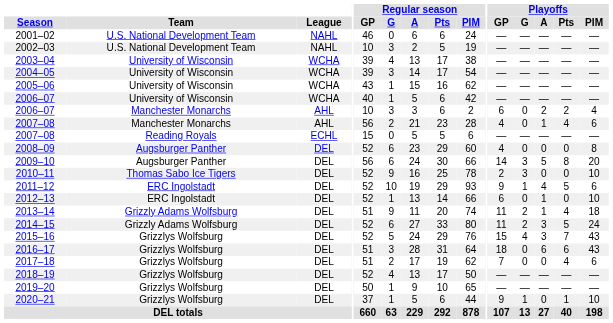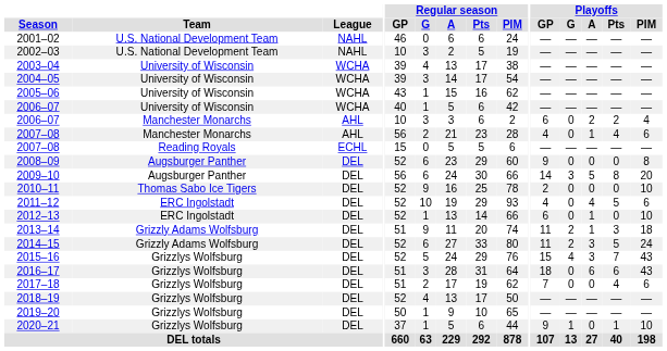 <table border="0" cellpadding="1" cellspacing="0" style="text-align:center; width:60em">
 <tr bgcolor="#e0e0e0">
 <th colspan="3" bgcolor="#ffffff"></th>
 <th rowspan="99" bgcolor="#ffffff"></th>
 <th colspan="5"><a href='#'>Regular season</a></th>
 <th rowspan="99" bgcolor="#ffffff"></th>
 <th colspan="5"><a href='#'>Playoffs</a></th>
 </tr>
 <tr bgcolor="#e0e0e0">
 <th><a href='#'>Season</a></th>
 <th>Team</th>
 <th>League</th>
 <th>GP</th>
 <th><a href='#'>G</a></th>
 <th><a href='#'>A</a></th>
 <th><a href='#'>Pts</a></th>
 <th><a href='#'>PIM</a></th>
 <th>GP</th>
 <th>G</th>
 <th>A</th>
 <th>Pts</th>
 <th>PIM</th>
 </tr>
 <tr ALIGN="center">
 <td>2001–02</td>
 <td><a href='#'>U.S. National Development Team</a></td>
 <td><a href='#'>NAHL</a></td>
 <td>46</td>
 <td>0</td>
 <td>6</td>
 <td>6</td>
 <td>24</td>
 <td>—</td>
 <td>—</td>
 <td>—</td>
 <td>—</td>
 <td>—</td>
 </tr>
 <tr ALIGN="center" bgcolor="#f0f0f0">
 <td>2002–03</td>
 <td>U.S. National Development Team</td>
 <td>NAHL</td>
 <td>10</td>
 <td>3</td>
 <td>2</td>
 <td>5</td>
 <td>19</td>
 <td>—</td>
 <td>—</td>
 <td>—</td>
 <td>—</td>
 <td>—</td>
 </tr>
 <tr ALIGN="center">
 <td><a href='#'>2003–04</a></td>
 <td><a href='#'>University of Wisconsin</a></td>
 <td><a href='#'>WCHA</a></td>
 <td>39</td>
 <td>4</td>
 <td>13</td>
 <td>17</td>
 <td>38</td>
 <td>—</td>
 <td>—</td>
 <td>—</td>
 <td>—</td>
 <td>—</td>
 </tr>
 <tr ALIGN="center" bgcolor="#f0f0f0">
 <td><a href='#'>2004–05</a></td>
 <td>University of Wisconsin</td>
 <td>WCHA</td>
 <td>39</td>
 <td>3</td>
 <td>14</td>
 <td>17</td>
 <td>54</td>
 <td>—</td>
 <td>—</td>
 <td>—</td>
 <td>—</td>
 <td>—</td>
 </tr>
 <tr ALIGN="center">
 <td><a href='#'>2005–06</a></td>
 <td>University of Wisconsin</td>
 <td>WCHA</td>
 <td>43</td>
 <td>1</td>
 <td>15</td>
 <td>16</td>
 <td>62</td>
 <td>—</td>
 <td>—</td>
 <td>—</td>
 <td>—</td>
 <td>—</td>
 </tr>
 <tr ALIGN="center" bgcolor="#f0f0f0">
 <td><a href='#'>2006–07</a></td>
 <td>University of Wisconsin</td>
 <td>WCHA</td>
 <td>40</td>
 <td>1</td>
 <td>5</td>
 <td>6</td>
 <td>42</td>
 <td>—</td>
 <td>—</td>
 <td>—</td>
 <td>—</td>
 <td>—</td>
 </tr>
 <tr ALIGN="center">
 <td><a href='#'>2006–07</a></td>
 <td><a href='#'>Manchester Monarchs</a></td>
 <td><a href='#'>AHL</a></td>
 <td>10</td>
 <td>3</td>
 <td>3</td>
 <td>6</td>
 <td>2</td>
 <td>6</td>
 <td>0</td>
 <td>2</td>
 <td>2</td>
 <td>4</td>
 </tr>
 <tr ALIGN="center" bgcolor="#f0f0f0">
 <td><a href='#'>2007–08</a></td>
 <td>Manchester Monarchs</td>
 <td>AHL</td>
 <td>56</td>
 <td>2</td>
 <td>21</td>
 <td>23</td>
 <td>28</td>
 <td>4</td>
 <td>0</td>
 <td>1</td>
 <td>4</td>
 <td>6</td>
 </tr>
 <tr ALIGN="center">
 <td><a href='#'>2007–08</a></td>
 <td><a href='#'>Reading Royals</a></td>
 <td><a href='#'>ECHL</a></td>
 <td>15</td>
 <td>0</td>
 <td>5</td>
 <td>5</td>
 <td>6</td>
 <td>—</td>
 <td>—</td>
 <td>—</td>
 <td>—</td>
 <td>—</td>
 </tr>
 <tr ALIGN="center" bgcolor="#f0f0f0">
 <td><a href='#'>2008–09</a></td>
 <td><a href='#'>Augsburger Panther</a></td>
 <td><a href='#'>DEL</a></td>
 <td>52</td>
 <td>6</td>
 <td>23</td>
 <td>29</td>
 <td>60</td>
-<td>4</td>
+<td>9</td>
 <td>0</td>
 <td>0</td>
 <td>0</td>
 <td>8</td>
 </tr>
 <tr ALIGN="center">
 <td><a href='#'>2009–10</a></td>
 <td>Augsburger Panther</td>
 <td>DEL</td>
 <td>56</td>
 <td>6</td>
 <td>24</td>
 <td>30</td>
 <td>66</td>
 <td>14</td>
 <td>3</td>
 <td>5</td>
 <td>8</td>
 <td>20</td>
 </tr>
 <tr ALIGN="center" bgcolor="#f0f0f0">
 <td><a href='#'>2010–11</a></td>
 <td><a href='#'>Thomas Sabo Ice Tigers</a></td>
 <td>DEL</td>
 <td>52</td>
 <td>9</td>
 <td>16</td>
 <td>25</td>
 <td>78</td>
 <td>2</td>
-<td>3</td>
+<td>0</td>
 <td>0</td>
 <td>0</td>
 <td>10</td>
 </tr>
 <tr ALIGN="center">
 <td><a href='#'>2011–12</a></td>
 <td><a href='#'>ERC Ingolstadt</a></td>
 <td>DEL</td>
 <td>52</td>
 <td>10</td>
 <td>19</td>
 <td>29</td>
 <td>93</td>
-<td>9</td>
-<td>1</td>
+<td>4</td>
+<td>0</td>
 <td>4</td>
 <td>5</td>
 <td>6</td>
 </tr>
 <tr ALIGN="center" bgcolor="#f0f0f0">
 <td><a href='#'>2012–13</a></td>
 <td>ERC Ingolstadt</td>
 <td>DEL</td>
 <td>52</td>
 <td>1</td>
 <td>13</td>
 <td>14</td>
 <td>66</td>
 <td>6</td>
 <td>0</td>
 <td>1</td>
 <td>0</td>
 <td>10</td>
 </tr>
 <tr ALIGN="center">
 <td><a href='#'>2013–14</a></td>
 <td><a href='#'>Grizzly Adams Wolfsburg</a></td>
 <td>DEL</td>
 <td>51</td>
 <td>9</td>
 <td>11</td>
 <td>20</td>
 <td>74</td>
 <td>11</td>
 <td>2</td>
 <td>1</td>
-<td>4</td>
+<td>3</td>
 <td>18</td>
 </tr>
 <tr ALIGN="center" bgcolor="#f0f0f0">
 <td><a href='#'>2014–15</a></td>
 <td>Grizzly Adams Wolfsburg</td>
 <td>DEL</td>
 <td>52</td>
 <td>6</td>
 <td>27</td>
 <td>33</td>
 <td>80</td>
 <td>11</td>
 <td>2</td>
 <td>3</td>
 <td>5</td>
 <td>24</td>
 </tr>
 <tr ALIGN="center">
 <td><a href='#'>2015–16</a></td>
 <td>Grizzlys Wolfsburg</td>
 <td>DEL</td>
 <td>52</td>
 <td>5</td>
 <td>24</td>
 <td>29</td>
 <td>76</td>
 <td>15</td>
 <td>4</td>
 <td>3</td>
 <td>7</td>
 <td>43</td>
 </tr>
 <tr ALIGN="center" bgcolor="#f0f0f0">
 <td><a href='#'>2016–17</a></td>
 <td>Grizzlys Wolfsburg</td>
 <td>DEL</td>
 <td>51</td>
 <td>3</td>
 <td>28</td>
 <td>31</td>
 <td>64</td>
 <td>18</td>
 <td>0</td>
 <td>6</td>
 <td>6</td>
 <td>43</td>
 </tr>
 <tr ALIGN="center">
 <td><a href='#'>2017–18</a></td>
 <td>Grizzlys Wolfsburg</td>
 <td>DEL</td>
 <td>51</td>
 <td>2</td>
 <td>17</td>
 <td>19</td>
 <td>62</td>
 <td>7</td>
 <td>0</td>
 <td>0</td>
 <td>4</td>
 <td>6</td>
 </tr>
 <tr bgcolor="#f0f0f0">
 <td><a href='#'>2018–19</a></td>
 <td>Grizzlys Wolfsburg</td>
 <td>DEL</td>
 <td>52</td>
 <td>4</td>
 <td>13</td>
 <td>17</td>
 <td>50</td>
 <td>—</td>
 <td>—</td>
 <td>—</td>
 <td>—</td>
 <td>—</td>
 </tr>
 <tr>
 <td><a href='#'>2019–20</a></td>
 <td>Grizzlys Wolfsburg</td>
 <td>DEL</td>
 <td>50</td>
 <td>1</td>
 <td>9</td>
 <td>10</td>
 <td>65</td>
 <td>—</td>
 <td>—</td>
 <td>—</td>
 <td>—</td>
 <td>—</td>
 </tr>
 <tr bgcolor="#f0f0f0">
 <td><a href='#'>2020–21</a></td>
 <td>Grizzlys Wolfsburg</td>
 <td>DEL</td>
 <td>37</td>
 <td>1</td>
 <td>5</td>
 <td>6</td>
 <td>44</td>
 <td>9</td>
 <td>1</td>
 <td>0</td>
 <td>1</td>
 <td>10</td>
 </tr>
 <tr bgcolor="#e0e0e0">
 <th colspan="3">DEL totals</th>
 <th>660</th>
 <th>63</th>
 <th>229</th>
 <th>292</th>
 <th>878</th>
 <th>107</th>
 <th>13</th>
 <th>27</th>
 <th>40</th>
 <th>198</th>
 </tr>
 </table>
